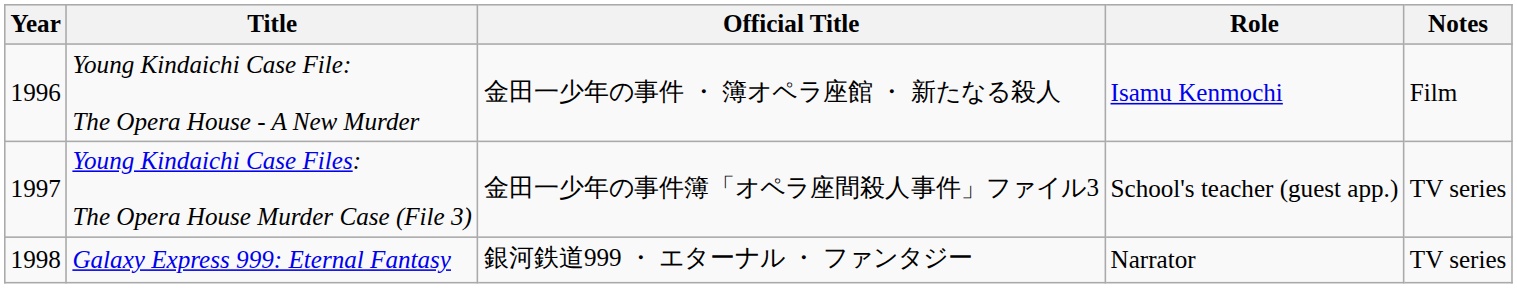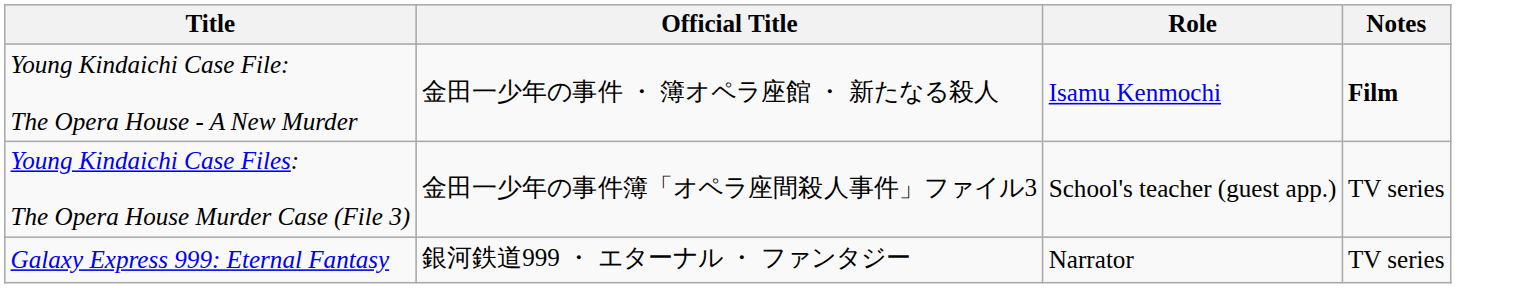 <table class="wikitable sortable">
 <tr>
-<th>Year</th>
 <th>Title</th>
 <th>Official Title</th>
 <th>Role</th>
 <th class="unsortable">Notes</th>
 </tr>
 <tr>
-<td>1996</td>
 <td><em>Young Kindaichi Case File:</em><br><br><em>The Opera House - A New Murder</em></td>
 <td>金田一少年の事件 ・ 簿オペラ座館 ・ 新たなる殺人</td>
 <td><a href='#'>Isamu Kenmochi</a></td>
-<td>Film</td>
+<td><strong>Film</strong></td>
 </tr>
 <tr>
-<td>1997</td>
 <td><em><a href='#'>Young Kindaichi Case Files</a>:</em><br><br><em>The Opera House Murder Case (File 3)</em></td>
 <td>金田一少年の事件簿「オペラ座間殺人事件」ファイル3</td>
 <td>School's teacher (guest app.)</td>
 <td>TV series</td>
 </tr>
 <tr>
-<td>1998</td>
 <td><em><a href='#'>Galaxy Express 999: Eternal Fantasy</a></em></td>
 <td>銀河鉄道999 ・ エターナル ・ ファンタジー</td>
 <td>Narrator</td>
 <td>TV series</td>
 </tr>
 </table>
